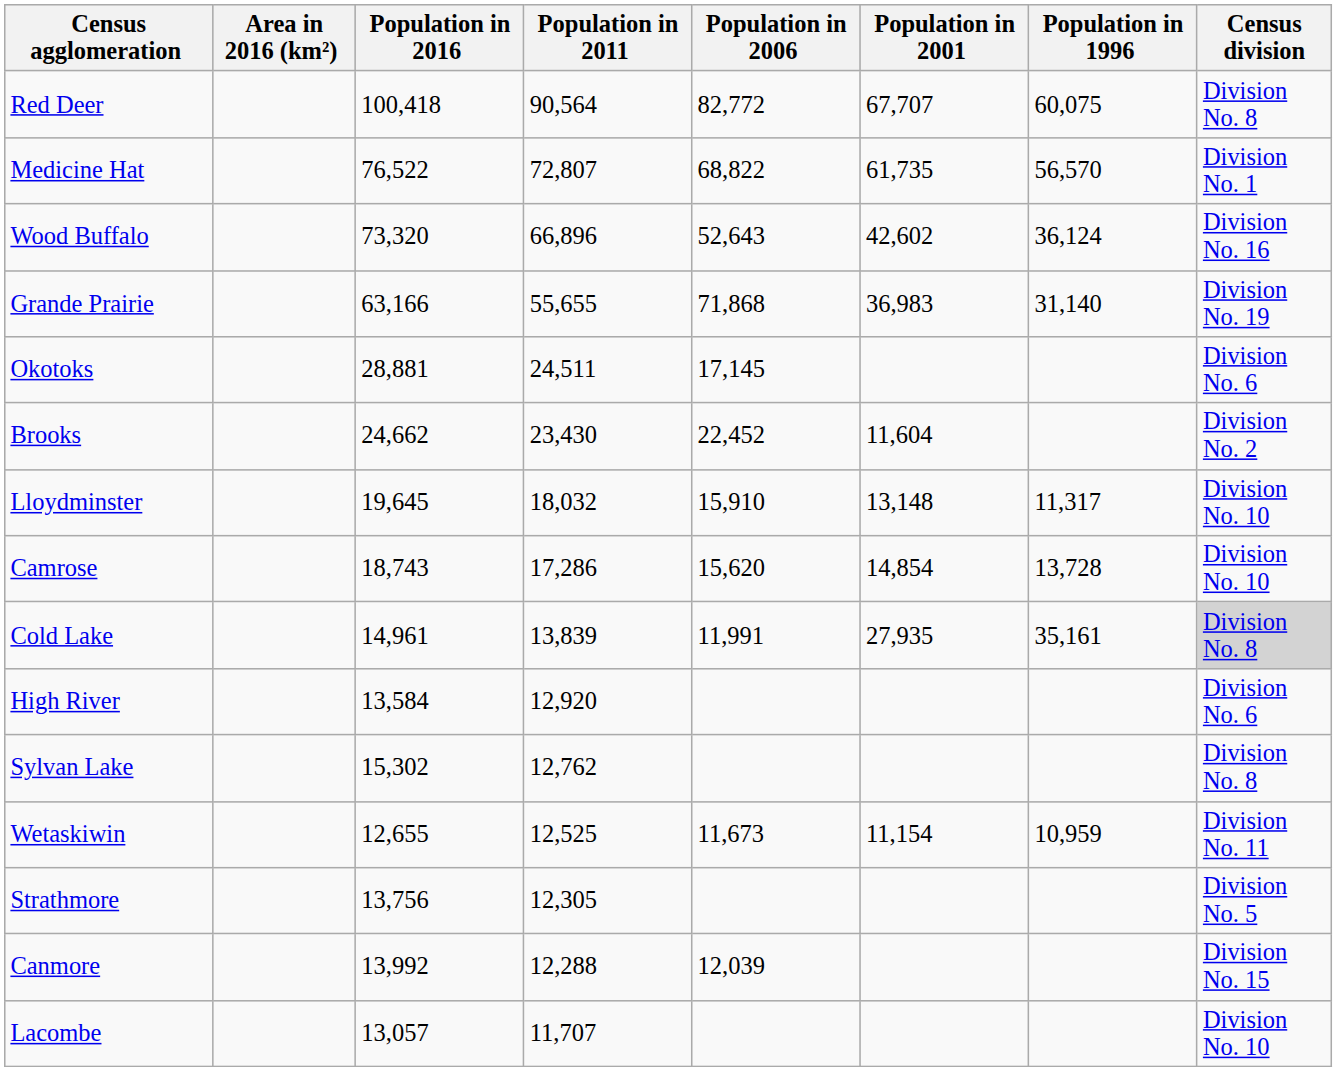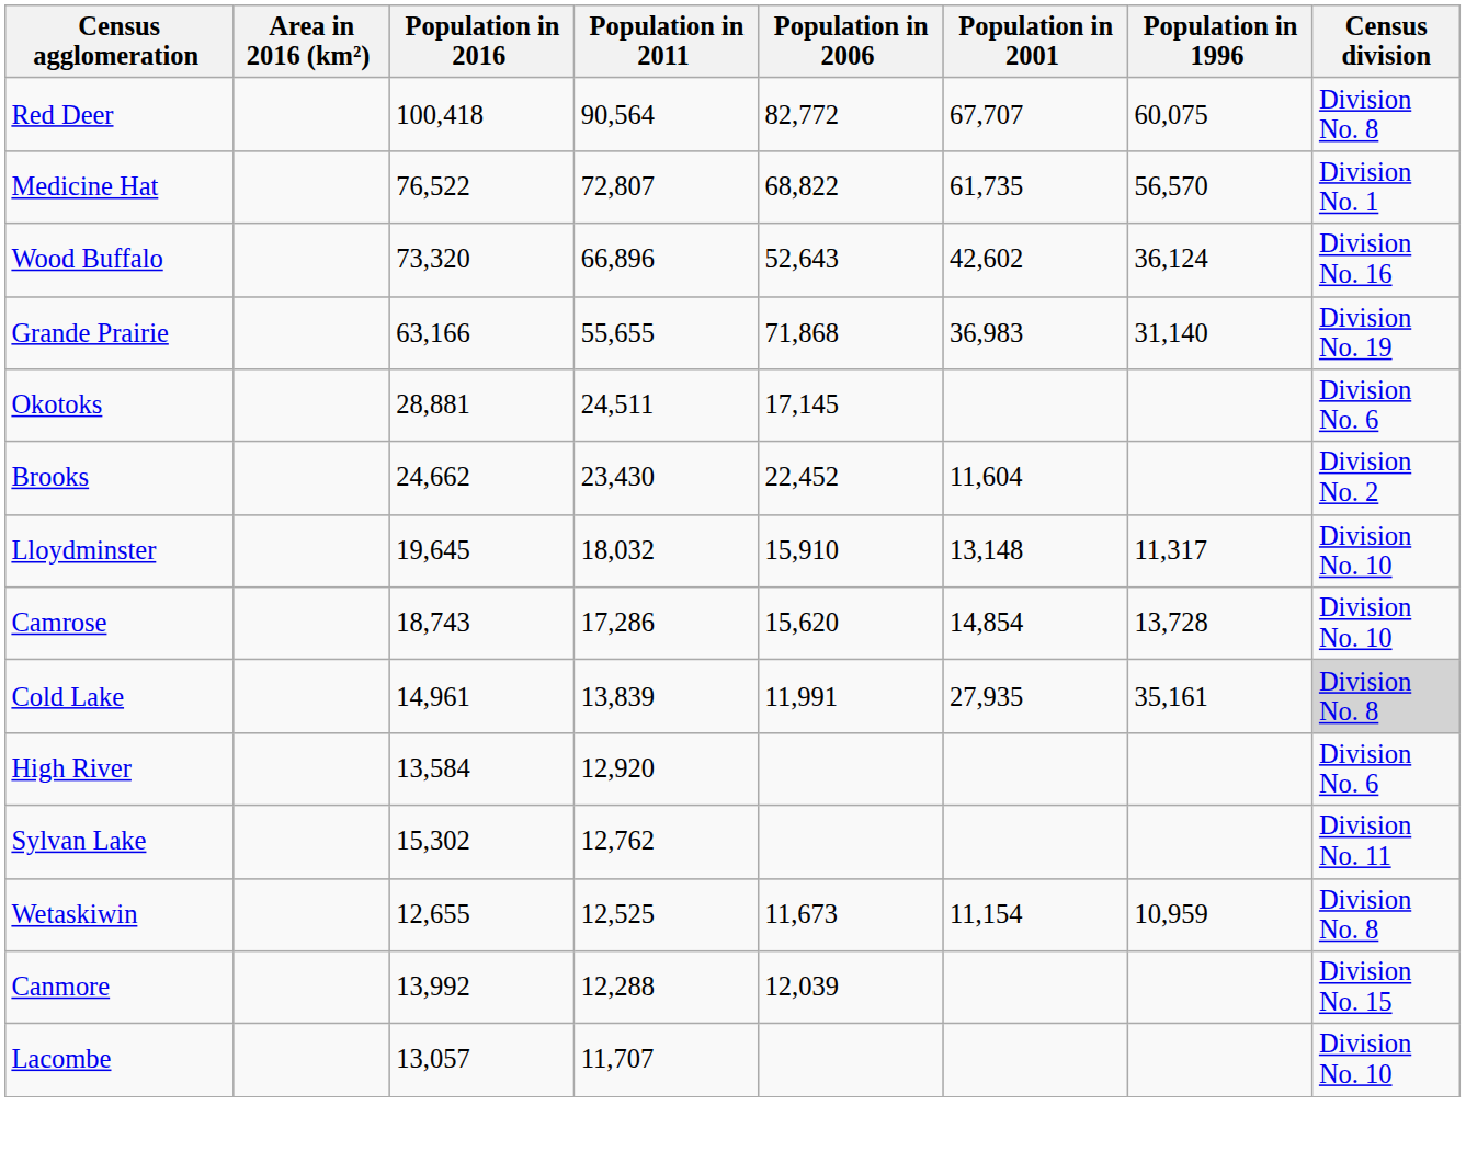 <table class="wikitable sortable">
 <tr>
 <th>Census agglomeration </th>
 <th>Area in 2016 (km²) </th>
 <th>Population in 2016 </th>
 <th>Population in 2011 </th>
 <th>Population in 2006 </th>
 <th>Population in 2001 </th>
 <th>Population in 1996 </th>
 <th>Census division</th>
 </tr>
 <tr>
 <td><a href='#'>Red Deer</a></td>
 <td></td>
 <td>100,418</td>
 <td>90,564</td>
 <td>82,772 </td>
 <td>67,707 </td>
 <td>60,075 </td>
 <td><a href='#'>Division No. 8</a></td>
 </tr>
 <tr>
 <td><a href='#'>Medicine Hat</a></td>
 <td></td>
 <td>76,522</td>
 <td>72,807</td>
 <td>68,822</td>
 <td>61,735</td>
 <td>56,570</td>
 <td><a href='#'>Division No. 1</a></td>
 </tr>
 <tr>
 <td><a href='#'>Wood Buffalo</a></td>
 <td></td>
 <td>73,320</td>
 <td>66,896</td>
 <td>52,643</td>
 <td>42,602 </td>
 <td>36,124</td>
 <td><a href='#'>Division No. 16</a></td>
 </tr>
 <tr>
 <td><a href='#'>Grande Prairie</a></td>
 <td></td>
 <td>63,166</td>
 <td>55,655</td>
 <td>71,868 </td>
 <td>36,983 </td>
 <td>31,140 </td>
 <td><a href='#'>Division No. 19</a></td>
 </tr>
 <tr>
 <td><a href='#'>Okotoks</a></td>
 <td></td>
 <td>28,881</td>
 <td>24,511</td>
 <td>17,145 </td>
 <td></td>
 <td></td>
 <td><a href='#'>Division No. 6</a></td>
 </tr>
 <tr>
 <td><a href='#'>Brooks</a></td>
 <td></td>
 <td>24,662</td>
 <td>23,430</td>
 <td>22,452</td>
 <td>11,604 </td>
 <td></td>
 <td><a href='#'>Division No. 2</a></td>
 </tr>
 <tr>
 <td><a href='#'>Lloydminster</a> </td>
 <td></td>
 <td>19,645</td>
 <td>18,032</td>
 <td>15,910</td>
 <td>13,148</td>
 <td>11,317</td>
 <td><a href='#'>Division No. 10</a></td>
 </tr>
 <tr>
 <td><a href='#'>Camrose</a></td>
 <td></td>
 <td>18,743</td>
 <td>17,286</td>
 <td>15,620 </td>
 <td>14,854 </td>
 <td>13,728</td>
 <td><a href='#'>Division No. 10</a></td>
 </tr>
 <tr>
 <td><a href='#'>Cold Lake</a> </td>
 <td></td>
 <td>14,961</td>
 <td>13,839</td>
 <td>11,991</td>
 <td>27,935 </td>
 <td>35,161 </td>
 <td style="background: lightgrey;"><a href='#'>Division No. 8</a></td>
 </tr>
 <tr>
 <td><a href='#'>High River</a></td>
 <td></td>
 <td>13,584</td>
 <td>12,920</td>
 <td></td>
 <td></td>
 <td></td>
 <td><a href='#'>Division No. 6</a></td>
 </tr>
 <tr>
 <td><a href='#'>Sylvan Lake</a></td>
 <td></td>
 <td>15,302</td>
 <td>12,762</td>
 <td></td>
 <td></td>
 <td></td>
-<td><a href='#'>Division No. 8</a></td>
+<td><a href='#'>Division No. 11</a></td>
 </tr>
 <tr>
 <td><a href='#'>Wetaskiwin</a></td>
 <td></td>
 <td>12,655</td>
 <td>12,525</td>
 <td>11,673 </td>
 <td>11,154</td>
 <td>10,959</td>
-<td><a href='#'>Division No. 11</a></td>
-</tr>
-<tr>
-<td><a href='#'>Strathmore</a></td>
-<td></td>
-<td>13,756</td>
-<td>12,305</td>
-<td></td>
-<td></td>
-<td></td>
-<td><a href='#'>Division No. 5</a></td>
+<td><a href='#'>Division No. 8</a></td>
 </tr>
 <tr>
 <td><a href='#'>Canmore</a></td>
 <td></td>
 <td>13,992</td>
 <td>12,288</td>
 <td>12,039</td>
 <td></td>
 <td></td>
 <td><a href='#'>Division No. 15</a></td>
 </tr>
 <tr>
 <td><a href='#'>Lacombe</a></td>
 <td></td>
 <td>13,057</td>
 <td>11,707</td>
 <td></td>
 <td></td>
 <td></td>
 <td><a href='#'>Division No. 10</a></td>
 </tr>
 <tr>
 </tr>
 </table>
